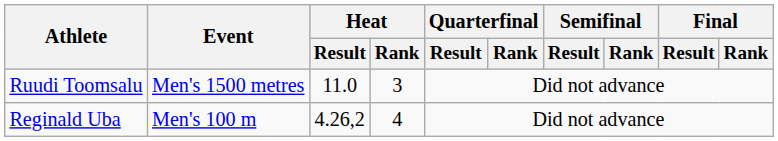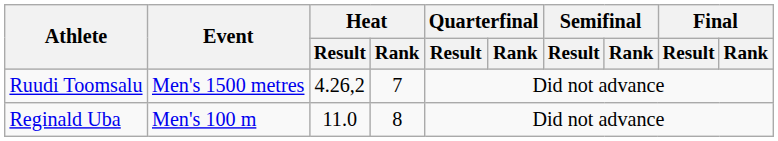 <table class="wikitable" style="font-size:90%">
 <tr>
 <th rowspan="2">Athlete</th>
 <th rowspan="2">Event</th>
 <th colspan="2">Heat</th>
 <th colspan="2">Quarterfinal</th>
 <th colspan="2">Semifinal</th>
 <th colspan="2">Final</th>
 </tr>
 <tr style="font-size:95%">
 <th>Result</th>
 <th>Rank</th>
 <th>Result</th>
 <th>Rank</th>
 <th>Result</th>
 <th>Rank</th>
 <th>Result</th>
 <th>Rank</th>
 </tr>
 <tr align=center>
 <td align=left><a href='#'>Ruudi Toomsalu</a></td>
 <td align=left><a href='#'>Men's 1500 metres</a></td>
-<td>11.0</td>
-<td>3</td>
+<td>4.26,2</td>
+<td>7</td>
 <td colspan=6>Did not advance</td>
 </tr>
 <tr align=center>
 <td align=left><a href='#'>Reginald Uba</a></td>
 <td align=left><a href='#'>Men's 100 m</a></td>
-<td>4.26,2</td>
-<td>4</td>
+<td>11.0</td>
+<td>8</td>
 <td colspan=6>Did not advance</td>
 </tr>
 </table>
